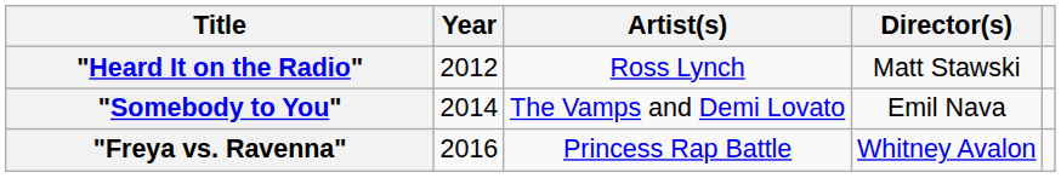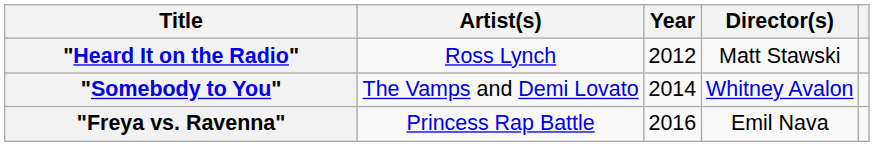 <table class="wikitable plainrowheaders" style="text-align:center;">
 <tr>
 <th scope="col" style="width:16em;">Title</th>
+<th>Artist(s)</th>
 <th>Year</th>
-<th>Artist(s)</th>
 <th>Director(s)</th>
 <th scope="col"></th>
 </tr>
 <tr>
 <th scope="row">"<a href='#'>Heard It on the Radio</a>"</th>
+<td><a href='#'>Ross Lynch</a></td>
 <td>2012</td>
-<td><a href='#'>Ross Lynch</a></td>
 <td>Matt Stawski</td>
 <td></td>
 </tr>
 <tr>
 <th scope="row">"<a href='#'>Somebody to You</a>"</th>
+<td><a href='#'>The Vamps</a> and <a href='#'>Demi Lovato</a></td>
 <td>2014</td>
-<td><a href='#'>The Vamps</a> and <a href='#'>Demi Lovato</a></td>
-<td>Emil Nava</td>
+<td><a href='#'>Whitney Avalon</a></td>
 <td></td>
 </tr>
 <tr>
 <th scope="row">"Freya vs. Ravenna"</th>
+<td><a href='#'>Princess Rap Battle</a></td>
 <td>2016</td>
-<td><a href='#'>Princess Rap Battle</a></td>
-<td><a href='#'>Whitney Avalon</a></td>
+<td>Emil Nava</td>
 <td></td>
 </tr>
 </table>
